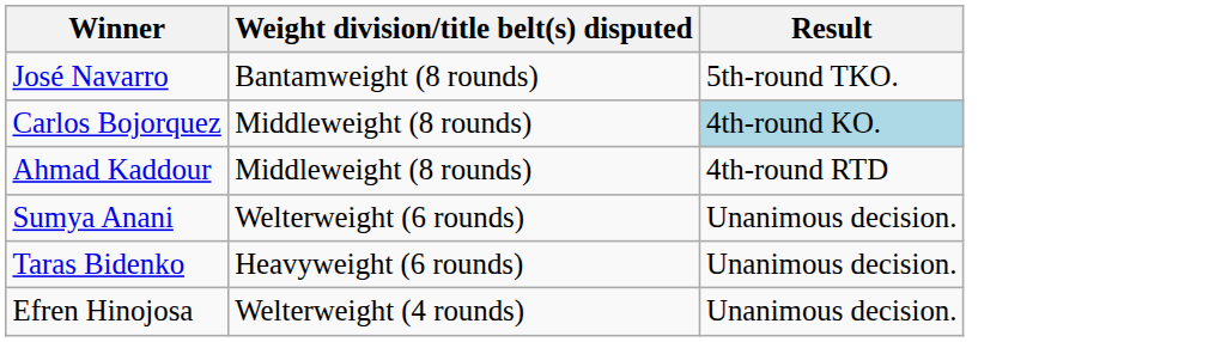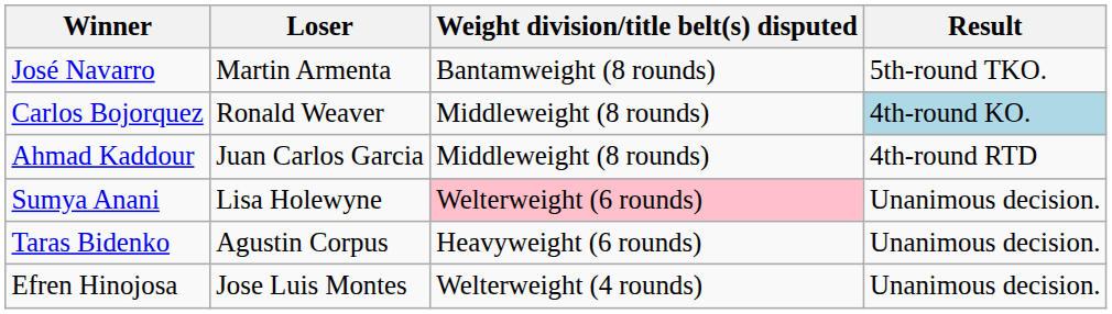 <table class=wikitable>
 <tr>
 <th>Winner</th>
+<th>Loser</th>
 <th>Weight division/title belt(s) disputed</th>
 <th>Result</th>
 </tr>
 <tr>
 <td> <a href='#'>José Navarro</a></td>
+<td> Martin Armenta</td>
 <td>Bantamweight (8 rounds)</td>
 <td>5th-round TKO.</td>
 </tr>
 <tr>
 <td> <a href='#'>Carlos Bojorquez</a></td>
+<td> Ronald Weaver</td>
 <td>Middleweight (8 rounds)</td>
 <td style="background: lightblue;">4th-round KO.</td>
 </tr>
 <tr>
 <td> <a href='#'>Ahmad Kaddour</a></td>
+<td> Juan Carlos Garcia</td>
 <td>Middleweight (8 rounds)</td>
 <td>4th-round RTD</td>
 </tr>
 <tr>
 <td> <a href='#'>Sumya Anani</a></td>
-<td>Welterweight (6 rounds)</td>
+<td> Lisa Holewyne</td>
+<td style="background: pink;">Welterweight (6 rounds)</td>
 <td>Unanimous decision.</td>
 </tr>
 <tr>
 <td> <a href='#'>Taras Bidenko</a></td>
+<td> Agustin Corpus</td>
 <td>Heavyweight (6 rounds)</td>
 <td>Unanimous decision.</td>
 </tr>
 <tr>
 <td> Efren Hinojosa</td>
+<td> Jose Luis Montes</td>
 <td>Welterweight (4 rounds)</td>
 <td>Unanimous decision.</td>
 </tr>
 </table>
